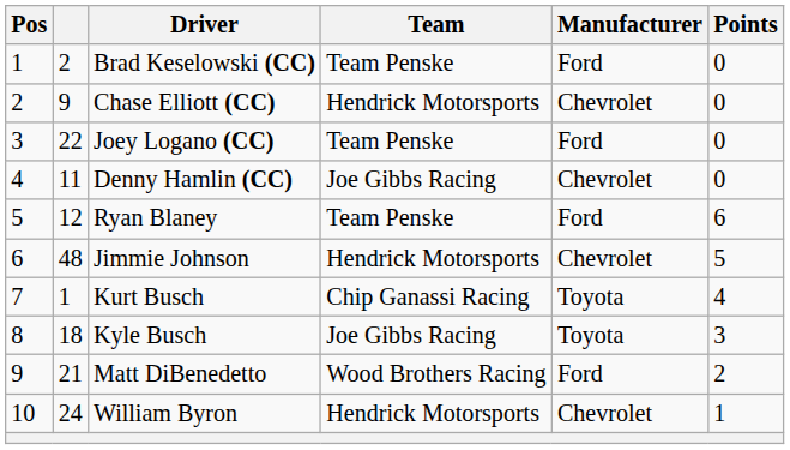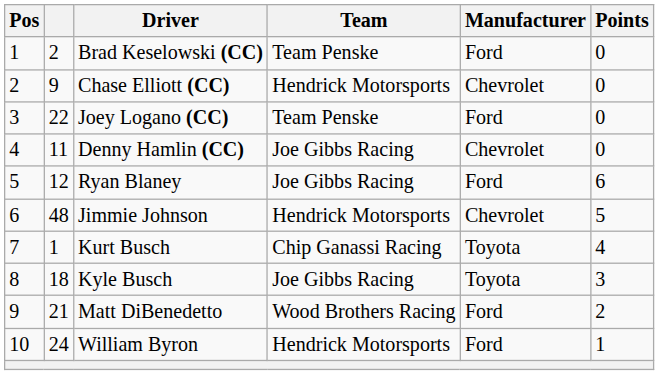 <table class="wikitable" style="font-size:98%">
 <tr>
 <th>Pos</th>
 <th></th>
 <th>Driver</th>
 <th>Team</th>
 <th>Manufacturer</th>
 <th>Points</th>
 </tr>
 <tr>
 <td>1</td>
 <td>2</td>
 <td>Brad Keselowski <strong>(CC)</strong></td>
 <td>Team Penske</td>
 <td>Ford</td>
 <td>0</td>
 </tr>
 <tr>
 <td>2</td>
 <td>9</td>
 <td>Chase Elliott <strong>(CC)</strong></td>
 <td>Hendrick Motorsports</td>
 <td>Chevrolet</td>
 <td>0</td>
 </tr>
 <tr>
 <td>3</td>
 <td>22</td>
 <td>Joey Logano <strong>(CC)</strong></td>
 <td>Team Penske</td>
 <td>Ford</td>
 <td>0</td>
 </tr>
 <tr>
 <td>4</td>
 <td>11</td>
 <td>Denny Hamlin <strong>(CC)</strong></td>
 <td>Joe Gibbs Racing</td>
 <td>Chevrolet</td>
 <td>0</td>
 </tr>
 <tr>
 <td>5</td>
 <td>12</td>
 <td>Ryan Blaney</td>
-<td>Team Penske</td>
+<td>Joe Gibbs Racing</td>
 <td>Ford</td>
 <td>6</td>
 </tr>
 <tr>
 <td>6</td>
 <td>48</td>
 <td>Jimmie Johnson</td>
 <td>Hendrick Motorsports</td>
 <td>Chevrolet</td>
 <td>5</td>
 </tr>
 <tr>
 <td>7</td>
 <td>1</td>
 <td>Kurt Busch</td>
 <td>Chip Ganassi Racing</td>
 <td>Toyota</td>
 <td>4</td>
 </tr>
 <tr>
 <td>8</td>
 <td>18</td>
 <td>Kyle Busch</td>
 <td>Joe Gibbs Racing</td>
 <td>Toyota</td>
 <td>3</td>
 </tr>
 <tr>
 <td>9</td>
 <td>21</td>
 <td>Matt DiBenedetto</td>
 <td>Wood Brothers Racing</td>
 <td>Ford</td>
 <td>2</td>
 </tr>
 <tr>
 <td>10</td>
 <td>24</td>
 <td>William Byron</td>
 <td>Hendrick Motorsports</td>
-<td>Chevrolet</td>
+<td>Ford</td>
 <td>1</td>
 </tr>
 <tr>
 <th colspan="6"></th>
 </tr>
 </table>
